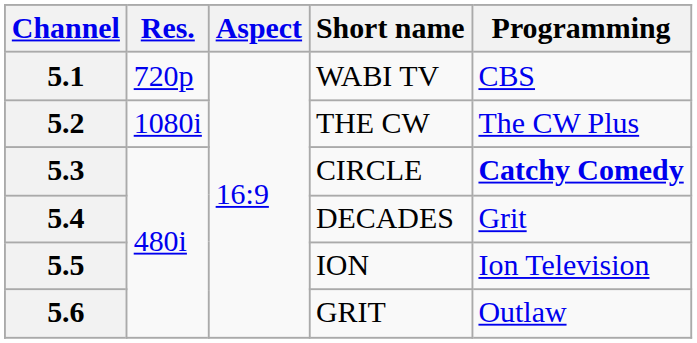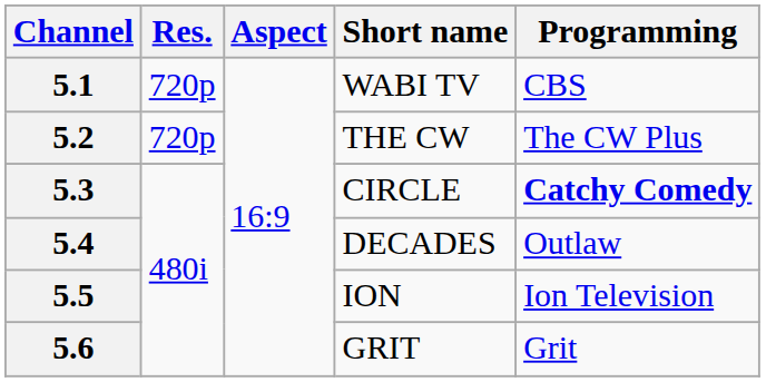 <table class="wikitable">
 <tr>
 <th scope = "col"><a href='#'>Channel</a></th>
 <th scope = "col"><a href='#'>Res.</a></th>
 <th scope = "col"><a href='#'>Aspect</a></th>
 <th scope = "col">Short name</th>
 <th scope = "col">Programming</th>
 </tr>
 <tr>
 <th scope = "row">5.1</th>
 <td><a href='#'>720p</a></td>
 <td rowspan="6"><a href='#'>16:9</a></td>
 <td>WABI TV</td>
 <td><a href='#'>CBS</a></td>
 </tr>
 <tr>
 <th scope = "row">5.2</th>
-<td><a href='#'>1080i</a></td>
+<td><a href='#'>720p</a></td>
 <td>THE CW</td>
 <td><a href='#'>The CW Plus</a></td>
 </tr>
 <tr>
 <th scope = "row">5.3</th>
 <td rowspan="4"><a href='#'>480i</a></td>
 <td>CIRCLE</td>
 <td><strong><a href='#'>Catchy Comedy</a></strong></td>
 </tr>
 <tr>
 <th scope = "row">5.4</th>
 <td>DECADES</td>
-<td><a href='#'>Grit</a></td>
+<td><a href='#'>Outlaw</a></td>
 </tr>
 <tr>
 <th scope = "row">5.5</th>
 <td>ION</td>
 <td><a href='#'>Ion Television</a></td>
 </tr>
 <tr>
 <th scope = "row">5.6</th>
 <td>GRIT</td>
-<td><a href='#'>Outlaw</a></td>
+<td><a href='#'>Grit</a></td>
 </tr>
 </table>
